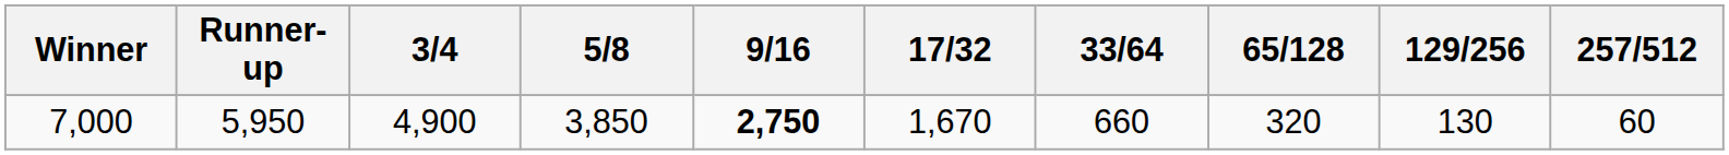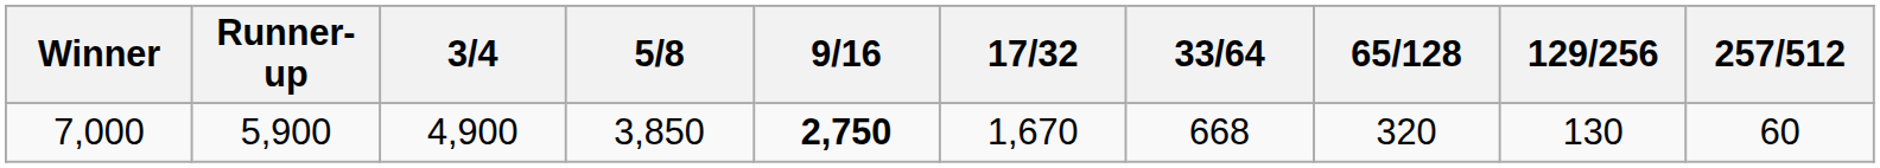 <table class="wikitable" style="text-align:center">
 <tr>
 <th width="75">Winner</th>
 <th width="75">Runner-up</th>
 <th width="75">3/4</th>
 <th width="75">5/8</th>
 <th width="75">9/16</th>
 <th width="75">17/32</th>
 <th width="75">33/64</th>
 <th width="75">65/128</th>
 <th width="75">129/256</th>
 <th width="75">257/512</th>
 </tr>
 <tr>
 <td>7,000</td>
-<td>5,950</td>
+<td>5,900</td>
 <td>4,900</td>
 <td>3,850</td>
 <td><strong>2,750</strong></td>
 <td>1,670</td>
-<td>660</td>
+<td>668</td>
 <td>320</td>
 <td>130</td>
 <td>60</td>
 </tr>
 </table>
